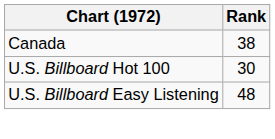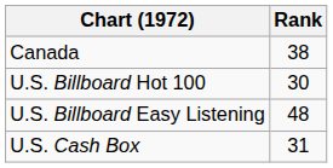 <table class="wikitable sortable">
 <tr>
 <th>Chart (1972)</th>
 <th>Rank</th>
 </tr>
 <tr>
 <td>Canada</td>
 <td style="text-align:center;">38</td>
 </tr>
 <tr>
 <td>U.S. <em>Billboard</em> Hot 100</td>
 <td style="text-align:center;">30</td>
 </tr>
 <tr>
 <td>U.S. <em>Billboard</em> Easy Listening</td>
 <td style="text-align:center;">48</td>
 </tr>
+<tr>
+<td>U.S. <em>Cash Box</em></td>
+<td style="text-align:center;">31</td>
+</tr>
 </table>
